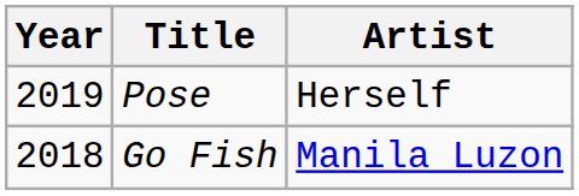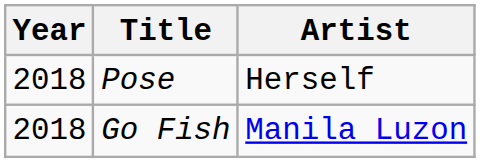 <table class="wikitable">
 <tr>
 <th>Year</th>
 <th>Title</th>
 <th>Artist</th>
 </tr>
 <tr>
-<td>2019</td>
+<td>2018</td>
 <td><em>Pose</em></td>
 <td>Herself</td>
 </tr>
 <tr>
 <td>2018</td>
 <td><em>Go Fish</em></td>
 <td><a href='#'>Manila Luzon</a></td>
 </tr>
 </table>
